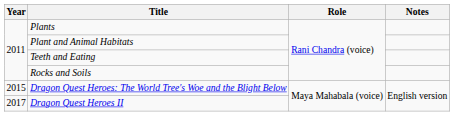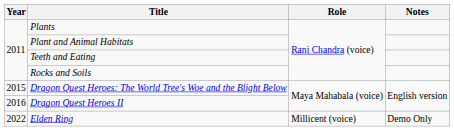 <table class="wikitable sortable plainrowheaders">
 <tr>
 <th scope="col">Year</th>
 <th scope="col">Title</th>
 <th scope="col">Role</th>
 <th scope="col" class="unsortable">Notes</th>
 </tr>
 <tr>
 <td rowspan="4" scope="row">2011</td>
 <td><em>Plants</em></td>
 <td rowspan="4"><a href='#'>Rani Chandra</a> (voice)</td>
 <td></td>
 </tr>
 <tr>
 <td><em>Plant and Animal Habitats</em></td>
 <td></td>
 </tr>
 <tr>
 <td><em>Teeth and Eating</em></td>
 <td></td>
 </tr>
 <tr>
 <td><em>Rocks and Soils</em></td>
 <td></td>
 </tr>
 <tr>
 <td scope="row">2015</td>
 <td><em><a href='#'>Dragon Quest Heroes: The World Tree's Woe and the Blight Below</a></em></td>
 <td rowspan="2">Maya Mahabala (voice)</td>
 <td rowspan="2">English version</td>
 </tr>
 <tr>
-<td scope="row">2017</td>
+<td scope="row">2016</td>
 <td><em><a href='#'>Dragon Quest Heroes II</a></em></td>
 </tr>
+<tr>
+<td scope="row">2022</td>
+<td><em><a href='#'>Elden Ring</a></em></td>
+<td>Millicent (voice)</td>
+<td>Demo Only</td>
+</tr>
 </table>
